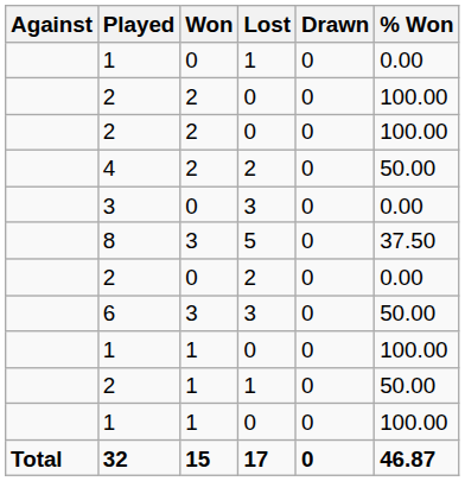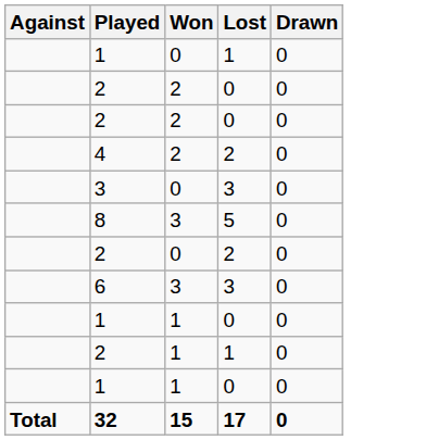 <table class="sortable wikitable" style="font-size: 87%;">
 <tr>
 <th>Against</th>
 <th>Played</th>
 <th>Won</th>
 <th>Lost</th>
 <th>Drawn</th>
-<th>% Won</th>
 </tr>
 <tr>
 <td align="left"></td>
 <td>1</td>
 <td>0</td>
 <td>1</td>
 <td>0</td>
-<td>0.00</td>
 </tr>
 <tr>
 <td align="left"></td>
 <td>2</td>
 <td>2</td>
 <td>0</td>
 <td>0</td>
-<td>100.00</td>
 </tr>
 <tr>
 <td align="left"></td>
 <td>2</td>
 <td>2</td>
 <td>0</td>
 <td>0</td>
-<td>100.00</td>
 </tr>
 <tr>
 <td align="left"></td>
 <td>4</td>
 <td>2</td>
 <td>2</td>
 <td>0</td>
-<td>50.00</td>
 </tr>
 <tr>
 <td align="left"></td>
 <td>3</td>
 <td>0</td>
 <td>3</td>
 <td>0</td>
-<td>0.00</td>
 </tr>
 <tr>
 <td align="left"></td>
 <td>8</td>
 <td>3</td>
 <td>5</td>
 <td>0</td>
-<td>37.50</td>
 </tr>
 <tr>
 <td align="left"></td>
 <td>2</td>
 <td>0</td>
 <td>2</td>
 <td>0</td>
-<td>0.00</td>
 </tr>
 <tr>
 <td align="left"></td>
 <td>6</td>
 <td>3</td>
 <td>3</td>
 <td>0</td>
-<td>50.00</td>
 </tr>
 <tr>
 <td align="left"></td>
 <td>1</td>
 <td>1</td>
 <td>0</td>
 <td>0</td>
-<td>100.00</td>
 </tr>
 <tr>
 <td align="left"></td>
 <td>2</td>
 <td>1</td>
 <td>1</td>
 <td>0</td>
-<td>50.00</td>
 </tr>
 <tr>
 <td align="left"></td>
 <td>1</td>
 <td>1</td>
 <td>0</td>
 <td>0</td>
-<td>100.00</td>
 </tr>
 <tr>
 <td align="left"><strong>Total</strong></td>
 <td><strong>32</strong></td>
 <td><strong>15</strong></td>
 <td><strong>17</strong></td>
 <td><strong>0</strong></td>
-<td><strong>46.87</strong></td>
 </tr>
 </table>
